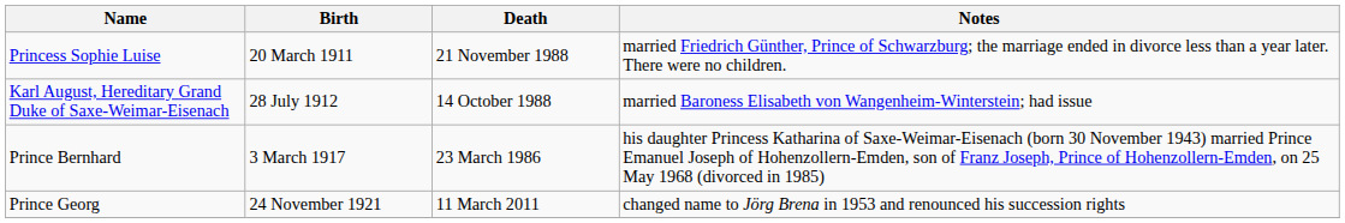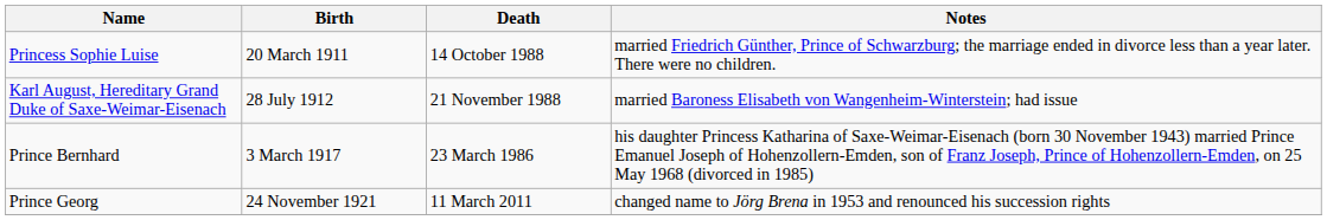 <table class="wikitable sortable">
 <tr>
 <th width="18%">Name</th>
 <th width="14%">Birth</th>
 <th width="14%">Death</th>
 <th width="62%">Notes</th>
 </tr>
 <tr>
 <td><a href='#'>Princess Sophie Luise</a></td>
 <td>20 March 1911</td>
-<td>21 November 1988</td>
+<td>14 October 1988</td>
 <td>married <a href='#'>Friedrich Günther, Prince of Schwarzburg</a>; the marriage ended in divorce less than a year later.  There were no children.</td>
 </tr>
 <tr>
 <td><a href='#'>Karl August, Hereditary Grand Duke of Saxe-Weimar-Eisenach</a></td>
 <td>28 July 1912</td>
-<td>14 October 1988</td>
+<td>21 November 1988</td>
 <td>married <a href='#'>Baroness Elisabeth von Wangenheim-Winterstein</a>; had issue</td>
 </tr>
 <tr>
 <td>Prince Bernhard</td>
 <td>3 March 1917</td>
 <td>23 March 1986</td>
 <td>his daughter Princess Katharina of Saxe-Weimar-Eisenach (born 30 November 1943) married Prince Emanuel Joseph of Hohenzollern-Emden, son of <a href='#'>Franz Joseph, Prince of Hohenzollern-Emden</a>, on 25 May 1968 (divorced in 1985)</td>
 </tr>
 <tr>
 <td>Prince Georg</td>
 <td>24 November 1921</td>
 <td>11 March 2011</td>
 <td>changed name to <em>Jörg Brena</em> in 1953 and renounced his succession rights</td>
 </tr>
 <tr>
 </tr>
 </table>
